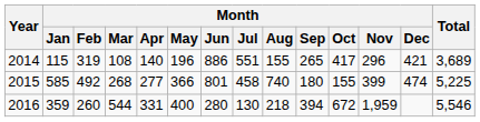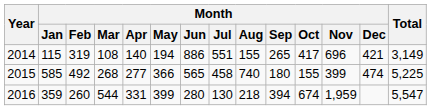 <table class="wikitable">
 <tr>
 <th rowspan="2" scope="col">Year</th>
 <th colspan="12" scope="col">Month</th>
 <th rowspan="2" scope="col">Total</th>
 </tr>
 <tr>
 <th scope="col">Jan</th>
 <th scope="col">Feb</th>
 <th scope="col">Mar</th>
 <th scope="col">Apr</th>
 <th scope="col">May</th>
 <th scope="col">Jun</th>
 <th scope="col">Jul</th>
 <th scope="col">Aug</th>
 <th scope="col">Sep</th>
 <th scope="col">Oct</th>
 <th scope="col">Nov</th>
 <th scope="col">Dec</th>
 </tr>
 <tr>
 <td>2014</td>
 <td>115</td>
 <td>319</td>
 <td>108</td>
 <td>140</td>
-<td>196</td>
+<td>194</td>
 <td>886</td>
 <td>551</td>
 <td>155</td>
 <td>265</td>
 <td>417</td>
-<td>296</td>
+<td>696</td>
 <td>421</td>
-<td>3,689</td>
+<td>3,149</td>
 </tr>
 <tr>
 <td>2015</td>
 <td>585</td>
 <td>492</td>
 <td>268</td>
 <td>277</td>
 <td>366</td>
-<td>801</td>
+<td>565</td>
 <td>458</td>
 <td>740</td>
 <td>180</td>
 <td>155</td>
 <td>399</td>
 <td>474</td>
 <td>5,225</td>
 </tr>
 <tr>
 <td>2016</td>
 <td>359</td>
 <td>260</td>
 <td>544</td>
 <td>331</td>
-<td>400</td>
+<td>399</td>
 <td>280</td>
 <td>130</td>
 <td>218</td>
 <td>394</td>
-<td>672</td>
+<td>674</td>
 <td>1,959</td>
 <td></td>
-<td>5,546</td>
+<td>5,547</td>
 </tr>
 </table>
